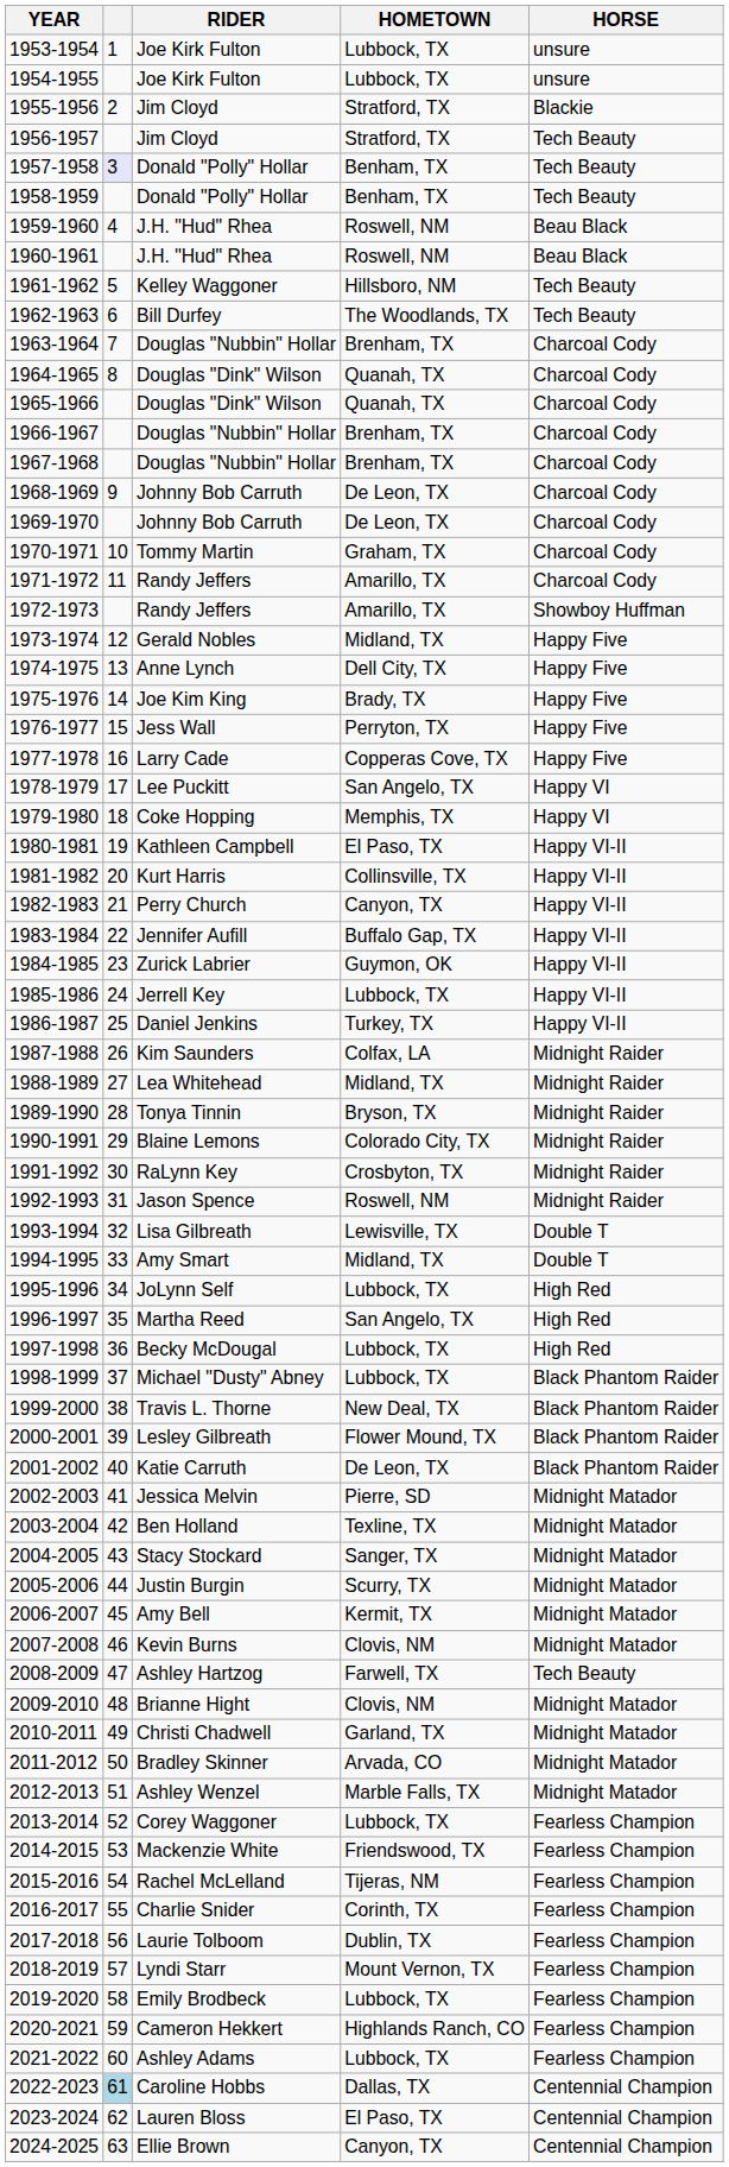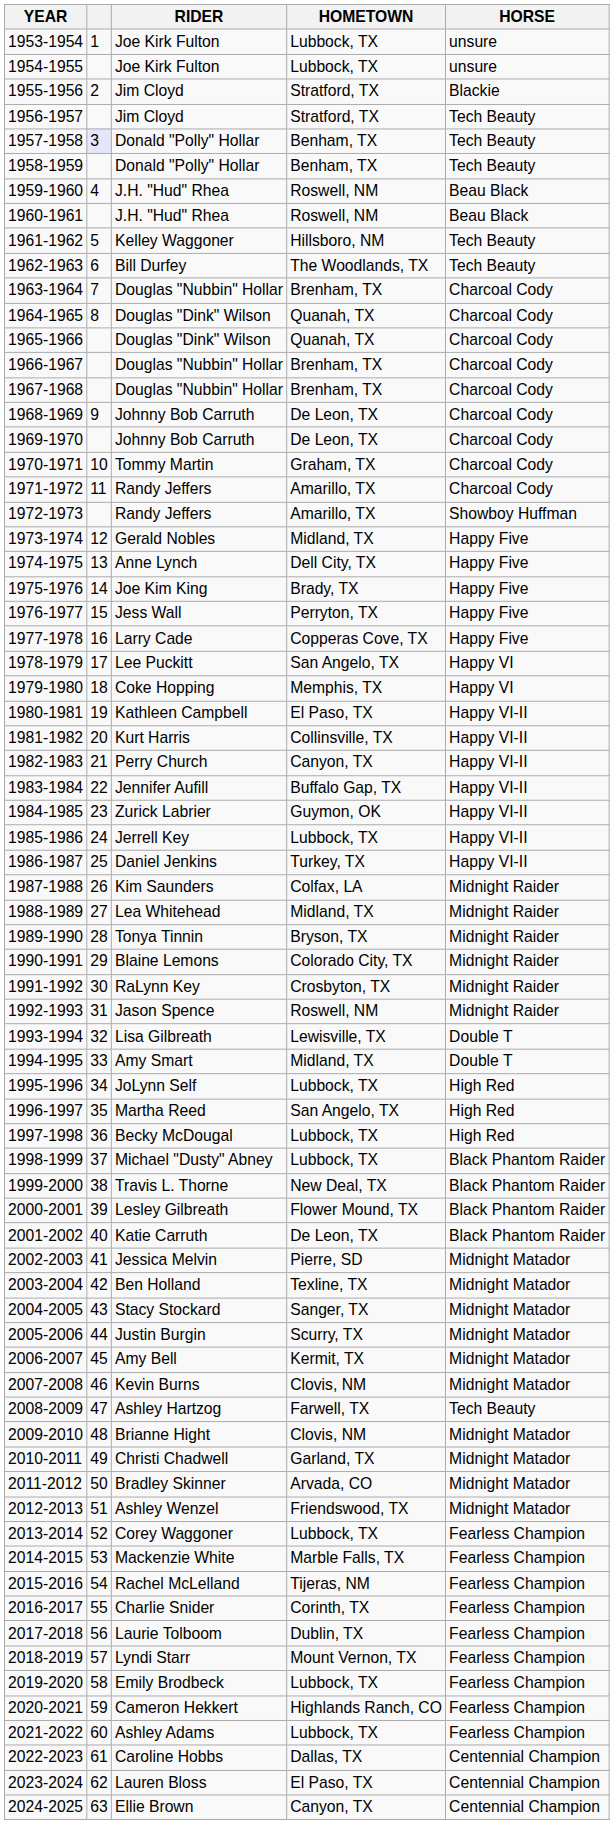 <table class="wikitable">
 <tr>
 <th>YEAR</th>
 <th></th>
 <th>RIDER</th>
 <th>HOMETOWN</th>
 <th>HORSE</th>
 </tr>
 <tr>
 <td>1953-1954</td>
 <td>1</td>
 <td>Joe Kirk Fulton</td>
 <td>Lubbock, TX</td>
 <td>unsure</td>
 </tr>
 <tr>
 <td>1954-1955</td>
 <td></td>
 <td>Joe Kirk Fulton</td>
 <td>Lubbock, TX</td>
 <td>unsure</td>
 </tr>
 <tr>
 <td>1955-1956</td>
 <td>2</td>
 <td>Jim Cloyd</td>
 <td>Stratford, TX</td>
 <td>Blackie</td>
 </tr>
 <tr>
 <td>1956-1957</td>
 <td></td>
 <td>Jim Cloyd</td>
 <td>Stratford, TX</td>
 <td>Tech Beauty</td>
 </tr>
 <tr>
 <td>1957-1958</td>
 <td style="background: lavender;">3</td>
 <td>Donald "Polly" Hollar</td>
 <td>Benham, TX</td>
 <td>Tech Beauty</td>
 </tr>
 <tr>
 <td>1958-1959</td>
 <td></td>
 <td>Donald "Polly" Hollar</td>
 <td>Benham, TX</td>
 <td>Tech Beauty</td>
 </tr>
 <tr>
 <td>1959-1960</td>
 <td>4</td>
 <td>J.H. "Hud" Rhea</td>
 <td>Roswell, NM</td>
 <td>Beau Black</td>
 </tr>
 <tr>
 <td>1960-1961</td>
 <td></td>
 <td>J.H. "Hud" Rhea</td>
 <td>Roswell, NM</td>
 <td>Beau Black</td>
 </tr>
 <tr>
 <td>1961-1962</td>
 <td>5</td>
 <td>Kelley Waggoner</td>
 <td>Hillsboro, NM</td>
 <td>Tech Beauty</td>
 </tr>
 <tr>
 <td>1962-1963</td>
 <td>6</td>
 <td>Bill Durfey</td>
 <td>The Woodlands, TX</td>
 <td>Tech Beauty</td>
 </tr>
 <tr>
 <td>1963-1964</td>
 <td>7</td>
 <td>Douglas "Nubbin" Hollar</td>
 <td>Brenham, TX</td>
 <td>Charcoal Cody</td>
 </tr>
 <tr>
 <td>1964-1965</td>
 <td>8</td>
 <td>Douglas "Dink" Wilson</td>
 <td>Quanah, TX</td>
 <td>Charcoal Cody</td>
 </tr>
 <tr>
 <td>1965-1966</td>
 <td></td>
 <td>Douglas "Dink" Wilson</td>
 <td>Quanah, TX</td>
 <td>Charcoal Cody</td>
 </tr>
 <tr>
 <td>1966-1967</td>
 <td></td>
 <td>Douglas "Nubbin" Hollar</td>
 <td>Brenham, TX</td>
 <td>Charcoal Cody</td>
 </tr>
 <tr>
 <td>1967-1968</td>
 <td></td>
 <td>Douglas "Nubbin" Hollar</td>
 <td>Brenham, TX</td>
 <td>Charcoal Cody</td>
 </tr>
 <tr>
 <td>1968-1969</td>
 <td>9</td>
 <td>Johnny Bob Carruth</td>
 <td>De Leon, TX</td>
 <td>Charcoal Cody</td>
 </tr>
 <tr>
 <td>1969-1970</td>
 <td></td>
 <td>Johnny Bob Carruth</td>
 <td>De Leon, TX</td>
 <td>Charcoal Cody</td>
 </tr>
 <tr>
 <td>1970-1971</td>
 <td>10</td>
 <td>Tommy Martin</td>
 <td>Graham, TX</td>
 <td>Charcoal Cody</td>
 </tr>
 <tr>
 <td>1971-1972</td>
 <td>11</td>
 <td>Randy Jeffers</td>
 <td>Amarillo, TX</td>
 <td>Charcoal Cody</td>
 </tr>
 <tr>
 <td>1972-1973</td>
 <td></td>
 <td>Randy Jeffers</td>
 <td>Amarillo, TX</td>
 <td>Showboy Huffman</td>
 </tr>
 <tr>
 <td>1973-1974</td>
 <td>12</td>
 <td>Gerald Nobles</td>
 <td>Midland, TX</td>
 <td>Happy Five</td>
 </tr>
 <tr>
 <td>1974-1975</td>
 <td>13</td>
 <td>Anne Lynch</td>
 <td>Dell City, TX</td>
 <td>Happy Five</td>
 </tr>
 <tr>
 <td>1975-1976</td>
 <td>14</td>
 <td>Joe Kim King</td>
 <td>Brady, TX</td>
 <td>Happy Five</td>
 </tr>
 <tr>
 <td>1976-1977</td>
 <td>15</td>
 <td>Jess Wall</td>
 <td>Perryton, TX</td>
 <td>Happy Five</td>
 </tr>
 <tr>
 <td>1977-1978</td>
 <td>16</td>
 <td>Larry Cade</td>
 <td>Copperas Cove, TX</td>
 <td>Happy Five</td>
 </tr>
 <tr>
 <td>1978-1979</td>
 <td>17</td>
 <td>Lee Puckitt</td>
 <td>San Angelo, TX</td>
 <td>Happy VI</td>
 </tr>
 <tr>
 <td>1979-1980</td>
 <td>18</td>
 <td>Coke Hopping</td>
 <td>Memphis, TX</td>
 <td>Happy VI</td>
 </tr>
 <tr>
 <td>1980-1981</td>
 <td>19</td>
 <td>Kathleen Campbell</td>
 <td>El Paso, TX</td>
 <td>Happy VI-II</td>
 </tr>
 <tr>
 <td>1981-1982</td>
 <td>20</td>
 <td>Kurt Harris</td>
 <td>Collinsville, TX</td>
 <td>Happy VI-II</td>
 </tr>
 <tr>
 <td>1982-1983</td>
 <td>21</td>
 <td>Perry Church</td>
 <td>Canyon, TX</td>
 <td>Happy VI-II</td>
 </tr>
 <tr>
 <td>1983-1984</td>
 <td>22</td>
 <td>Jennifer Aufill</td>
 <td>Buffalo Gap, TX</td>
 <td>Happy VI-II</td>
 </tr>
 <tr>
 <td>1984-1985</td>
 <td>23</td>
 <td>Zurick Labrier</td>
 <td>Guymon, OK</td>
 <td>Happy VI-II</td>
 </tr>
 <tr>
 <td>1985-1986</td>
 <td>24</td>
 <td>Jerrell Key</td>
 <td>Lubbock, TX</td>
 <td>Happy VI-II</td>
 </tr>
 <tr>
 <td>1986-1987</td>
 <td>25</td>
 <td>Daniel Jenkins</td>
 <td>Turkey, TX</td>
 <td>Happy VI-II</td>
 </tr>
 <tr>
 <td>1987-1988</td>
 <td>26</td>
 <td>Kim Saunders</td>
 <td>Colfax, LA</td>
 <td>Midnight Raider</td>
 </tr>
 <tr>
 <td>1988-1989</td>
 <td>27</td>
 <td>Lea Whitehead</td>
 <td>Midland, TX</td>
 <td>Midnight Raider</td>
 </tr>
 <tr>
 <td>1989-1990</td>
 <td>28</td>
 <td>Tonya Tinnin</td>
 <td>Bryson, TX</td>
 <td>Midnight Raider</td>
 </tr>
 <tr>
 <td>1990-1991</td>
 <td>29</td>
 <td>Blaine Lemons</td>
 <td>Colorado City, TX</td>
 <td>Midnight Raider</td>
 </tr>
 <tr>
 <td>1991-1992</td>
 <td>30</td>
 <td>RaLynn Key</td>
 <td>Crosbyton, TX</td>
 <td>Midnight Raider</td>
 </tr>
 <tr>
 <td>1992-1993</td>
 <td>31</td>
 <td>Jason Spence</td>
 <td>Roswell, NM</td>
 <td>Midnight Raider</td>
 </tr>
 <tr>
 <td>1993-1994</td>
 <td>32</td>
 <td>Lisa Gilbreath</td>
 <td>Lewisville, TX</td>
 <td>Double T</td>
 </tr>
 <tr>
 <td>1994-1995</td>
 <td>33</td>
 <td>Amy Smart</td>
 <td>Midland, TX</td>
 <td>Double T</td>
 </tr>
 <tr>
 <td>1995-1996</td>
 <td>34</td>
 <td>JoLynn Self</td>
 <td>Lubbock, TX</td>
 <td>High Red</td>
 </tr>
 <tr>
 <td>1996-1997</td>
 <td>35</td>
 <td>Martha Reed</td>
 <td>San Angelo, TX</td>
 <td>High Red</td>
 </tr>
 <tr>
 <td>1997-1998</td>
 <td>36</td>
 <td>Becky McDougal</td>
 <td>Lubbock, TX</td>
 <td>High Red</td>
 </tr>
 <tr>
 <td>1998-1999</td>
 <td>37</td>
 <td>Michael "Dusty" Abney</td>
 <td>Lubbock, TX</td>
 <td>Black Phantom Raider</td>
 </tr>
 <tr>
 <td>1999-2000</td>
 <td>38</td>
 <td>Travis L. Thorne</td>
 <td>New Deal, TX</td>
 <td>Black Phantom Raider</td>
 </tr>
 <tr>
 <td>2000-2001</td>
 <td>39</td>
 <td>Lesley Gilbreath</td>
 <td>Flower Mound, TX</td>
 <td>Black Phantom Raider</td>
 </tr>
 <tr>
 <td>2001-2002</td>
 <td>40</td>
 <td>Katie Carruth</td>
 <td>De Leon, TX</td>
 <td>Black Phantom Raider</td>
 </tr>
 <tr>
 <td>2002-2003</td>
 <td>41</td>
 <td>Jessica Melvin</td>
 <td>Pierre, SD</td>
 <td>Midnight Matador</td>
 </tr>
 <tr>
 <td>2003-2004</td>
 <td>42</td>
 <td>Ben Holland</td>
 <td>Texline, TX</td>
 <td>Midnight Matador</td>
 </tr>
 <tr>
 <td>2004-2005</td>
 <td>43</td>
 <td>Stacy Stockard</td>
 <td>Sanger, TX</td>
 <td>Midnight Matador</td>
 </tr>
 <tr>
 <td>2005-2006</td>
 <td>44</td>
 <td>Justin Burgin</td>
 <td>Scurry, TX</td>
 <td>Midnight Matador</td>
 </tr>
 <tr>
 <td>2006-2007</td>
 <td>45</td>
 <td>Amy Bell</td>
 <td>Kermit, TX</td>
 <td>Midnight Matador</td>
 </tr>
 <tr>
 <td>2007-2008</td>
 <td>46</td>
 <td>Kevin Burns</td>
 <td>Clovis, NM</td>
 <td>Midnight Matador</td>
 </tr>
 <tr>
 <td>2008-2009</td>
 <td>47</td>
 <td>Ashley Hartzog</td>
 <td>Farwell, TX</td>
 <td>Tech Beauty</td>
 </tr>
 <tr>
 <td>2009-2010</td>
 <td>48</td>
 <td>Brianne Hight</td>
 <td>Clovis, NM</td>
 <td>Midnight Matador</td>
 </tr>
 <tr>
 <td>2010-2011</td>
 <td>49</td>
 <td>Christi Chadwell</td>
 <td>Garland, TX</td>
 <td>Midnight Matador</td>
 </tr>
 <tr>
 <td>2011-2012</td>
 <td>50</td>
 <td>Bradley Skinner</td>
 <td>Arvada, CO</td>
 <td>Midnight Matador</td>
 </tr>
 <tr>
 <td>2012-2013</td>
 <td>51</td>
 <td>Ashley Wenzel</td>
-<td>Marble Falls, TX</td>
+<td>Friendswood, TX</td>
 <td>Midnight Matador</td>
 </tr>
 <tr>
 <td>2013-2014</td>
 <td>52</td>
 <td>Corey Waggoner</td>
 <td>Lubbock, TX</td>
 <td>Fearless Champion</td>
 </tr>
 <tr>
 <td>2014-2015</td>
 <td>53</td>
 <td>Mackenzie White</td>
-<td>Friendswood, TX</td>
+<td>Marble Falls, TX</td>
 <td>Fearless Champion</td>
 </tr>
 <tr>
 <td>2015-2016</td>
 <td>54</td>
 <td>Rachel McLelland</td>
 <td>Tijeras, NM</td>
 <td>Fearless Champion</td>
 </tr>
 <tr>
 <td>2016-2017</td>
 <td>55</td>
 <td>Charlie Snider</td>
 <td>Corinth, TX</td>
 <td>Fearless Champion</td>
 </tr>
 <tr>
 <td>2017-2018</td>
 <td>56</td>
 <td>Laurie Tolboom</td>
 <td>Dublin, TX</td>
 <td>Fearless Champion</td>
 </tr>
 <tr>
 <td>2018-2019</td>
 <td>57</td>
 <td>Lyndi Starr</td>
 <td>Mount Vernon, TX</td>
 <td>Fearless Champion</td>
 </tr>
 <tr>
 <td>2019-2020</td>
 <td>58</td>
 <td>Emily Brodbeck</td>
 <td>Lubbock, TX</td>
 <td>Fearless Champion</td>
 </tr>
 <tr>
 <td>2020-2021</td>
 <td>59</td>
 <td>Cameron Hekkert</td>
 <td>Highlands Ranch, CO</td>
 <td>Fearless Champion</td>
 </tr>
 <tr>
 <td>2021-2022</td>
 <td>60</td>
 <td>Ashley Adams</td>
 <td>Lubbock, TX</td>
 <td>Fearless Champion</td>
 </tr>
 <tr>
 <td>2022-2023</td>
-<td style="background: lightblue;">61</td>
+<td>61</td>
 <td>Caroline Hobbs</td>
 <td>Dallas, TX</td>
 <td>Centennial Champion</td>
 </tr>
 <tr>
 <td>2023-2024</td>
 <td>62</td>
 <td>Lauren Bloss</td>
 <td>El Paso, TX</td>
 <td>Centennial Champion</td>
 </tr>
 <tr>
 <td>2024-2025</td>
 <td>63</td>
 <td>Ellie Brown</td>
 <td>Canyon, TX</td>
 <td>Centennial Champion</td>
 </tr>
 </table>
